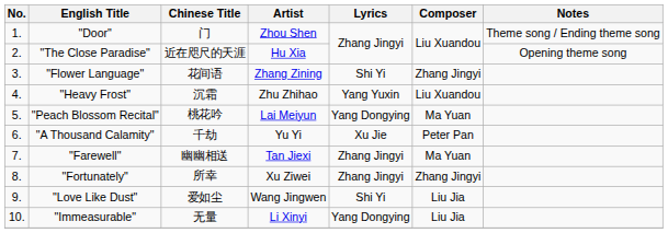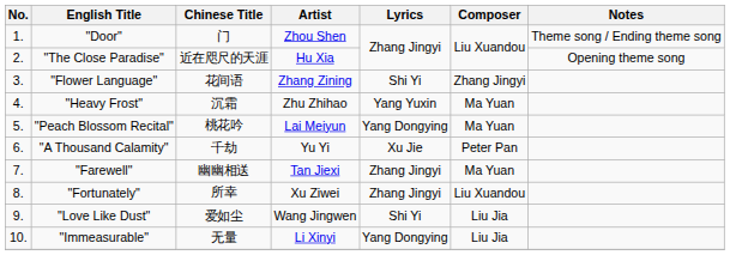 <table class="wikitable" style="text-align:center">
 <tr>
 <th>No.</th>
 <th>English Title</th>
 <th>Chinese Title</th>
 <th>Artist</th>
 <th>Lyrics</th>
 <th>Composer</th>
 <th>Notes</th>
 </tr>
 <tr>
 <td>1.</td>
 <td>"Door"</td>
 <td>门</td>
 <td><a href='#'>Zhou Shen</a></td>
 <td rowspan="2">Zhang Jingyi</td>
 <td rowspan="2">Liu Xuandou</td>
 <td>Theme song / Ending theme song</td>
 </tr>
 <tr>
 <td>2.</td>
 <td>"The Close Paradise"</td>
 <td>近在咫尺的天涯</td>
 <td><a href='#'>Hu Xia</a></td>
 <td>Opening theme song</td>
 </tr>
 <tr>
 <td>3.</td>
 <td>"Flower Language"</td>
 <td>花间语</td>
 <td><a href='#'>Zhang Zining</a></td>
 <td>Shi Yi</td>
 <td>Zhang Jingyi</td>
 <td></td>
 </tr>
 <tr>
 <td>4.</td>
 <td>"Heavy Frost"</td>
 <td>沉霜</td>
 <td>Zhu Zhihao</td>
 <td>Yang Yuxin</td>
-<td>Liu Xuandou</td>
+<td>Ma Yuan</td>
 <td></td>
 </tr>
 <tr>
 <td>5.</td>
 <td>"Peach Blossom Recital"</td>
 <td>桃花吟</td>
 <td><a href='#'>Lai Meiyun</a></td>
 <td>Yang Dongying</td>
 <td>Ma Yuan</td>
 <td></td>
 </tr>
 <tr>
 <td>6.</td>
 <td>"A Thousand Calamity"</td>
 <td>千劫</td>
 <td>Yu Yi</td>
 <td>Xu Jie</td>
 <td>Peter Pan</td>
 <td></td>
 </tr>
 <tr>
 <td>7.</td>
 <td>"Farewell"</td>
 <td>幽幽相送</td>
 <td><a href='#'>Tan Jiexi</a></td>
 <td>Zhang Jingyi</td>
 <td>Ma Yuan</td>
 <td></td>
 </tr>
 <tr>
 <td>8.</td>
 <td>"Fortunately"</td>
 <td>所幸</td>
 <td>Xu Ziwei</td>
 <td>Zhang Jingyi</td>
-<td>Zhang Jingyi</td>
+<td>Liu Xuandou</td>
 <td></td>
 </tr>
 <tr>
 <td>9.</td>
 <td>"Love Like Dust"</td>
 <td>爱如尘</td>
 <td>Wang Jingwen</td>
 <td>Shi Yi</td>
 <td>Liu Jia</td>
 <td></td>
 </tr>
 <tr>
 <td>10.</td>
 <td>"Immeasurable"</td>
 <td>无量</td>
 <td><a href='#'>Li Xinyi</a></td>
 <td>Yang Dongying</td>
 <td>Liu Jia</td>
 <td></td>
 </tr>
 <tr>
 </tr>
 </table>
